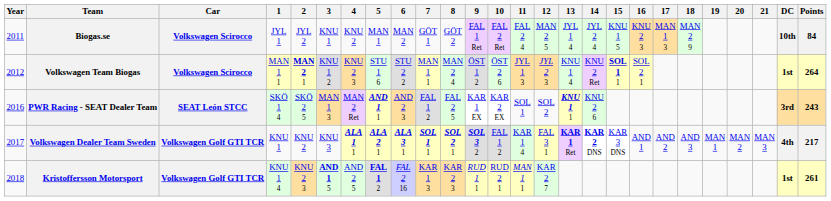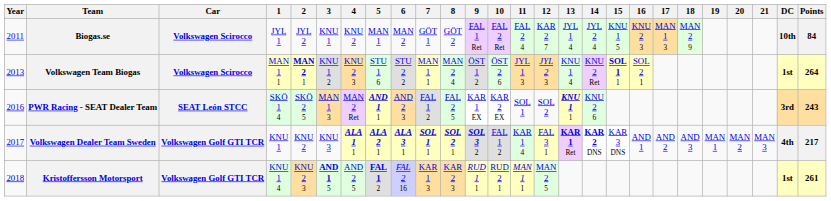 <table class="wikitable" style="text-align:center; font-size:85%">
 <tr>
 <th>Year</th>
 <th>Team</th>
 <th>Car</th>
 <th>1</th>
 <th>2</th>
 <th>3</th>
 <th>4</th>
 <th>5</th>
 <th>6</th>
 <th>7</th>
 <th>8</th>
 <th>9</th>
 <th>10</th>
 <th>11</th>
 <th>12</th>
 <th>13</th>
 <th>14</th>
 <th>15</th>
 <th>16</th>
 <th>17</th>
 <th>18</th>
 <th>19</th>
 <th>20</th>
 <th>21</th>
 <th>DC</th>
 <th>Points</th>
 </tr>
 <tr>
 <td><a href='#'>2011</a></td>
 <th>Biogas.se</th>
 <th><a href='#'>Volkswagen Scirocco</a></th>
 <td><a href='#'>JYL<br>1</a></td>
 <td><a href='#'>JYL<br>2</a></td>
 <td><a href='#'>KNU<br>1</a></td>
 <td><a href='#'>KNU<br>2</a></td>
 <td><a href='#'>MAN<br>1</a></td>
 <td><a href='#'>MAN<br>2</a></td>
 <td><a href='#'>GÖT<br>1</a></td>
 <td><a href='#'>GÖT<br>2</a></td>
 <td style="background:#efcfff;"><a href='#'>FAL<br>1</a><br><small>Ret</small></td>
 <td style="background:#efcfff;"><a href='#'>FAL<br>2</a><br><small>Ret</small></td>
 <td style="background:#DFFFDF;"><a href='#'>FAL<br>2</a><br><small>4</small></td>
-<td style="background:#DFFFDF;"><a href='#'>MAN<br>2</a><br><small>5</small></td>
+<td style="background:#dfffdf;"><a href='#'>KAR<br>2</a><br><small>7</small></td>
 <td style="background:#dfffdf;"><a href='#'>JYL<br>1</a><br><small>4</small></td>
 <td style="background:#dfffdf;"><a href='#'>JYL<br>2</a><br><small>4</small></td>
 <td style="background:#dfffdf;"><a href='#'>KNU<br>1</a><br><small>5</small></td>
 <td style="background:#ffdf9f;"><a href='#'>KNU<br>2</a><br><small>3</small></td>
 <td style="background:#ffdf9f;"><a href='#'>MAN<br>1</a><br><small>3</small></td>
 <td style="background:#dfffdf;"><a href='#'>MAN<br>2</a><br><small>9</small></td>
 <td></td>
 <td></td>
 <td></td>
 <th>10th</th>
 <th>84</th>
 </tr>
 <tr>
-<td><a href='#'>2012</a></td>
+<td><a href='#'>2013</a></td>
 <th>Volkswagen Team Biogas</th>
 <th><a href='#'>Volkswagen Scirocco</a></th>
 <td style="background:#ffffbf;"><a href='#'>MAN<br>1</a><br><small>1</small></td>
 <td style="background:#ffffbf;"><strong><a href='#'>MAN<br>2</a></strong><br><small>1</small></td>
 <td style="background:#dfdfdf;"><a href='#'>KNU<br>1</a><br><small>2</small></td>
 <td style="background:#ffdf9f;"><a href='#'>KNU<br>2</a><br><small>3</small></td>
 <td style="background:#dfffdf;"><a href='#'>STU<br>1</a><br><small>6</small></td>
 <td style="background:#dfdfdf;"><a href='#'>STU<br>2</a><br><small>2</small></td>
 <td style="background:#ffffbf;"><a href='#'>MAN<br>1</a><br><small>1</small></td>
 <td style="background:#dfffdf;"><a href='#'>MAN<br>2</a><br><small>4</small></td>
 <td style="background:#dfdfdf;"><a href='#'>ÖST<br>1</a><br><small>2</small></td>
 <td style="background:#dfffdf;"><a href='#'>ÖST<br>2</a><br><small>6</small></td>
 <td style="background:#ffdf9f;"><a href='#'>JYL<br>1</a><br><small>3</small></td>
 <td style="background:#ffdf9f;"><em><a href='#'>JYL<br>2</a></em><br><small>3</small></td>
 <td style="background:#dfffdf;"><a href='#'>KNU<br>1</a><br><small>4</small></td>
 <td style="background:#efcfff;"><a href='#'>KNU<br>2</a><br><small>Ret</small></td>
 <td style="background:#ffffbf;"><strong><a href='#'>SOL<br>1</a></strong><br><small>1</small></td>
 <td style="background:#ffffbf;"><a href='#'>SOL<br>2</a><br><small>1</small></td>
 <td></td>
 <td></td>
 <td></td>
 <td></td>
 <td></td>
 <th style="background:#ffffbf;">1st</th>
 <th style="background:#ffffbf;">264</th>
 </tr>
 <tr>
 <td><a href='#'>2016</a></td>
 <th><a href='#'>PWR Racing</a> - SEAT Dealer Team</th>
 <th><a href='#'>SEAT León STCC</a></th>
 <td style="background:#DFFFDF;"><a href='#'>SKÖ<br>1</a><br><small>4</small></td>
 <td style="background:#DFFFDF;"><a href='#'>SKÖ<br>2</a><br><small>5</small></td>
 <td style="background:#FFDF9F;"><a href='#'>MAN<br>1</a><br><small>3</small></td>
 <td style="background:#EFCFFF;"><a href='#'>MAN<br>2</a><br><small>Ret</small></td>
 <td style="background:#FFFFBF;"><strong><em><a href='#'>AND<br>1</a></em></strong><br><small>1</small></td>
 <td style="background:#FFDF9F;"><a href='#'>AND<br>2</a><br><small>3</small></td>
 <td style="background:#DFDFDF;"><a href='#'>FAL<br>1</a><br><small>2</small></td>
 <td style="background:#DFFFDF;"><a href='#'>FAL<br>2</a><br><small>5</small></td>
 <td style="background:#FFFFFF;"><a href='#'>KAR<br>1</a><br><small>EX</small></td>
 <td style="background:#FFFFFF;"><a href='#'>KAR<br>2</a><br><small>EX</small></td>
 <td><a href='#'>SOL<br>1</a></td>
 <td><a href='#'>SOL<br>2</a></td>
 <td style="background:#FFFFBF;"><strong><em><a href='#'>KNU<br>1</a></em></strong><br><small>1</small></td>
 <td style="background:#DFFFDF;"><a href='#'>KNU<br>2</a><br><small>6</small></td>
 <td></td>
 <td></td>
 <td></td>
 <td></td>
 <td></td>
 <td></td>
 <td></td>
 <th style="background:#FFDF9F;">3rd</th>
 <th style="background:#FFDF9F;">243</th>
 </tr>
 <tr>
 <td><a href='#'>2017</a></td>
 <th><a href='#'>Volkswagen Dealer Team Sweden</a></th>
 <th><a href='#'>Volkswagen Golf GTI TCR</a></th>
 <td><a href='#'>KNU<br>1</a></td>
 <td><a href='#'>KNU<br>2</a></td>
 <td><a href='#'>KNU<br>3</a></td>
 <td style="background:#FFFFBF;"><strong><em><a href='#'>ALA<br>1</a></em></strong><br><small>1</small></td>
 <td style="background:#FFFFBF;"><strong><em><a href='#'>ALA<br>2</a></em></strong><br><small>1</small></td>
 <td style="background:#FFFFBF;"><strong><em><a href='#'>ALA<br>3</a></em></strong><br><small>1</small></td>
 <td style="background:#FFFFBF;"><strong><em><a href='#'>SOL<br>1</a></em></strong><br><small>1</small></td>
 <td style="background:#FFFFBF;"><strong><em><a href='#'>SOL<br>2</a></em></strong><br><small>1</small></td>
 <td style="background:#DFDFDF;"><strong><em><a href='#'>SOL<br>3</a></em></strong><br><small>2</small></td>
 <td style="background:#DFDFDF;"><a href='#'>FAL<br>1</a><br><small>2</small></td>
 <td style="background:#dfffdf;"><a href='#'>KAR<br>1</a><br><small>4</small></td>
 <td style="background:#FFFFBF;"><a href='#'>FAL<br>3</a><br><small>1</small></td>
 <td style="background:#EFCFFF;"><strong><a href='#'>KAR<br>1</a></strong><br><small>Ret</small></td>
 <td style="background:#FFFFFF;"><strong><a href='#'>KAR<br>2</a></strong><br><small>DNS</small></td>
 <td style="background:#FFFFFF;"><a href='#'>KAR<br>3</a><br><small>DNS</small></td>
 <td><a href='#'>AND<br>1</a></td>
 <td><a href='#'>AND<br>2</a></td>
 <td><a href='#'>AND<br>3</a></td>
 <td><a href='#'>MAN<br>1</a></td>
 <td><a href='#'>MAN<br>2</a></td>
 <td><a href='#'>MAN<br>3</a></td>
 <th>4th</th>
 <th>217</th>
 </tr>
 <tr>
 <td><a href='#'>2018</a></td>
 <th><a href='#'>Kristoffersson Motorsport</a></th>
 <th><a href='#'>Volkswagen Golf GTI TCR</a></th>
 <td style="background:#DFFFDF;"><a href='#'>KNU<br>1</a><br><small>4</small></td>
 <td style="background:#FFDF9F;"><a href='#'>KNU<br>2</a><br><small>3</small></td>
 <td style="background:#DFFFDF;"><strong><a href='#'>AND<br>1</a></strong><br><small>5</small></td>
 <td style="background:#DFFFDF;"><a href='#'>AND<br>2</a><br><small>5</small></td>
 <td style="background:#DFDFDF;"><strong><a href='#'>FAL<br>1</a></strong><br><small>2</small></td>
 <td style="background:#CFCFFF;"><em><a href='#'>FAL<br>2</a></em><br><small>16</small></td>
 <td style="background:#FFDF9F;"><a href='#'>KAR<br>1</a><br><small>3</small></td>
 <td style="background:#FFDF9F;"><a href='#'>KAR<br>2</a><br><small>3</small></td>
 <td style="background:#FFFFBF;"><em><a href='#'>RUD<br>1</a></em><br><small>1</small></td>
 <td style="background:#FFFFBF;"><a href='#'>RUD<br>2</a><br><small>1</small></td>
 <td style="background:#FFFFBF;"><em><a href='#'>MAN<br>1</a></em><br><small>1</small></td>
-<td style="background:#dfffdf;"><a href='#'>KAR<br>2</a><br><small>7</small></td>
+<td style="background:#DFFFDF;"><a href='#'>MAN<br>2</a><br><small>5</small></td>
 <td></td>
 <td></td>
 <td></td>
 <td></td>
 <td></td>
 <td></td>
 <td></td>
 <td></td>
 <td></td>
 <th style="background:#FFFFBF;">1st</th>
 <th style="background:#FFFFBF;">261</th>
 </tr>
 </table>
